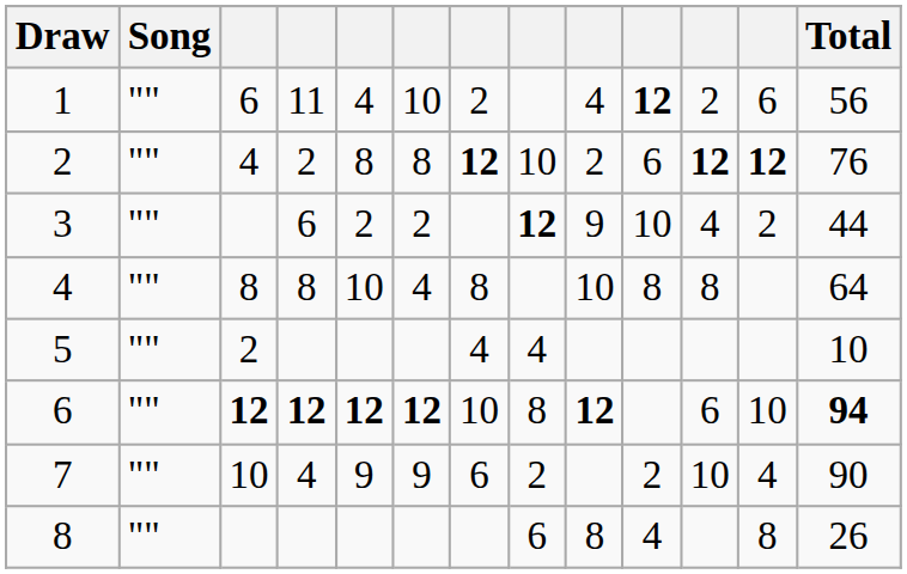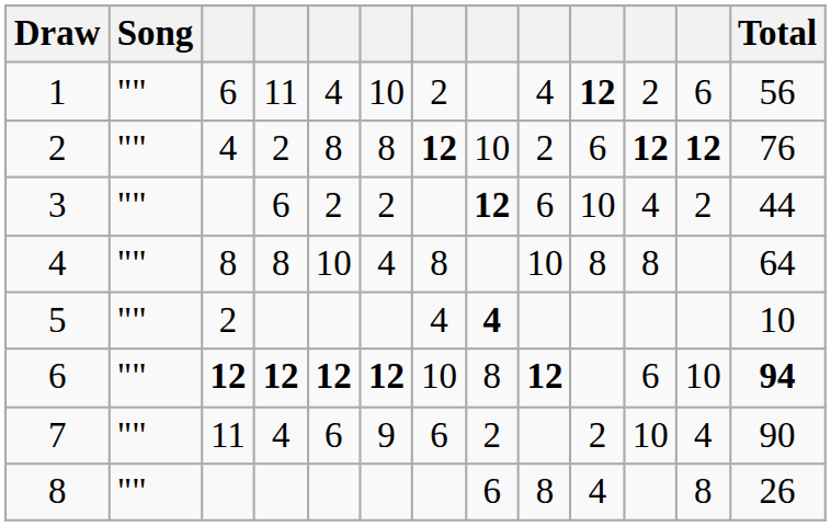 <table class="wikitable collapsible" style="margin: 1em auto 1em auto; text-align:center;">
 <tr>
 </tr>
 <tr>
 <th>Draw</th>
 <th>Song</th>
 <th><br><small></small></th>
 <th><br><small></small></th>
 <th><br><small> </small></th>
 <th><br><small></small></th>
 <th><br><small></small></th>
 <th><br><small></small></th>
 <th><br><small></small></th>
 <th><br><small></small></th>
 <th><br><small></small></th>
 <th><br><small></small></th>
 <th>Total</th>
 </tr>
 <tr>
 <td>1</td>
 <td align="left">""</td>
 <td>6</td>
 <td>11</td>
 <td>4</td>
 <td>10</td>
 <td>2</td>
 <td></td>
 <td>4</td>
 <td><strong>12</strong></td>
 <td>2</td>
 <td>6</td>
 <td>56</td>
 </tr>
 <tr>
 <td>2</td>
 <td align="left">""</td>
 <td>4</td>
 <td>2</td>
 <td>8</td>
 <td>8</td>
 <td><strong>12</strong></td>
 <td>10</td>
 <td>2</td>
 <td>6</td>
 <td><strong>12</strong></td>
 <td><strong>12</strong></td>
 <td>76</td>
 </tr>
 <tr>
 <td>3</td>
 <td align="left">""</td>
 <td></td>
 <td>6</td>
 <td>2</td>
 <td>2</td>
 <td></td>
 <td><strong>12</strong></td>
-<td>9</td>
+<td>6</td>
 <td>10</td>
 <td>4</td>
 <td>2</td>
 <td>44</td>
 </tr>
 <tr>
 <td>4</td>
 <td align="left">""</td>
 <td>8</td>
 <td>8</td>
 <td>10</td>
 <td>4</td>
 <td>8</td>
 <td></td>
 <td>10</td>
 <td>8</td>
 <td>8</td>
 <td></td>
 <td>64</td>
 </tr>
 <tr>
 <td>5</td>
 <td align="left">""</td>
 <td>2</td>
 <td></td>
 <td></td>
 <td></td>
 <td>4</td>
-<td>4</td>
+<td><strong>4</strong></td>
 <td></td>
 <td></td>
 <td></td>
 <td></td>
 <td>10</td>
 </tr>
 <tr>
 <td>6</td>
 <td align="left">""</td>
 <td><strong>12</strong></td>
 <td><strong>12</strong></td>
 <td><strong>12</strong></td>
 <td><strong>12</strong></td>
 <td>10</td>
 <td>8</td>
 <td><strong>12</strong></td>
 <td></td>
 <td>6</td>
 <td>10</td>
 <td><strong>94</strong></td>
 </tr>
 <tr>
 <td>7</td>
 <td align="left">""</td>
-<td>10</td>
+<td>11</td>
 <td>4</td>
-<td>9</td>
+<td>6</td>
 <td>9</td>
 <td>6</td>
 <td>2</td>
 <td></td>
 <td>2</td>
 <td>10</td>
 <td>4</td>
 <td>90</td>
 </tr>
 <tr>
 <td>8</td>
 <td align="left">""</td>
 <td></td>
 <td></td>
 <td></td>
 <td></td>
 <td></td>
 <td>6</td>
 <td>8</td>
 <td>4</td>
 <td></td>
 <td>8</td>
 <td>26</td>
 </tr>
 </table>
